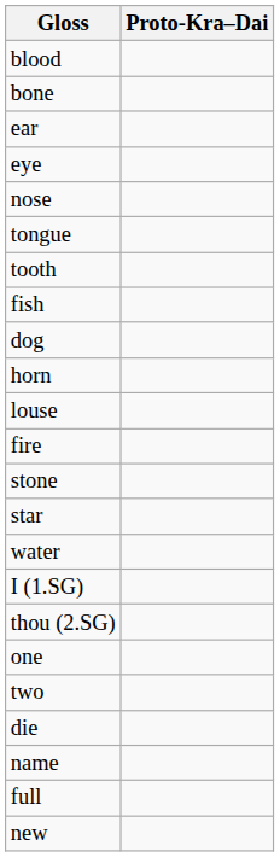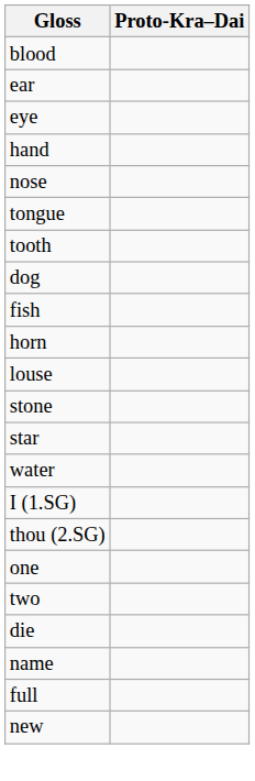 <table class="wikitable sortable">
 <tr>
 <th>Gloss</th>
 <th>Proto-Kra–Dai</th>
 </tr>
 <tr>
 <td>blood</td>
 <td></td>
 </tr>
 <tr>
-<td>bone</td>
-<td></td>
-</tr>
-<tr>
 <td>ear</td>
 <td></td>
 </tr>
 <tr>
 <td>eye</td>
+<td></td>
+</tr>
+<tr>
+<td>hand</td>
 <td></td>
 </tr>
 <tr>
 <td>nose</td>
 <td></td>
 </tr>
 <tr>
 <td>tongue</td>
 <td></td>
 </tr>
 <tr>
 <td>tooth</td>
 <td></td>
 </tr>
 <tr>
-<td>fish</td>
+<td>dog</td>
 <td></td>
 </tr>
 <tr>
-<td>dog</td>
+<td>fish</td>
 <td></td>
 </tr>
 <tr>
 <td>horn</td>
 <td></td>
 </tr>
 <tr>
 <td>louse</td>
-<td></td>
-</tr>
-<tr>
-<td>fire</td>
 <td></td>
 </tr>
 <tr>
 <td>stone</td>
 <td></td>
 </tr>
 <tr>
 <td>star</td>
 <td></td>
 </tr>
 <tr>
 <td>water</td>
 <td></td>
 </tr>
 <tr>
 <td>I (1.SG)</td>
 <td></td>
 </tr>
 <tr>
 <td>thou (2.SG)</td>
 <td></td>
 </tr>
 <tr>
 <td>one</td>
 <td></td>
 </tr>
 <tr>
 <td>two</td>
 <td></td>
 </tr>
 <tr>
 <td>die</td>
 <td></td>
 </tr>
 <tr>
 <td>name</td>
 <td></td>
 </tr>
 <tr>
 <td>full</td>
 <td></td>
 </tr>
 <tr>
 <td>new</td>
 <td></td>
 </tr>
 </table>
